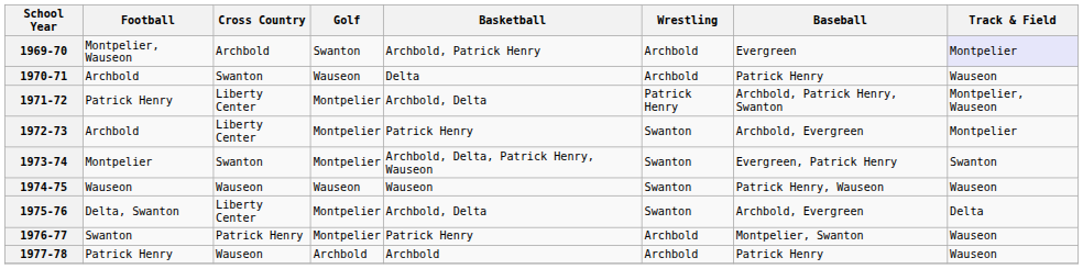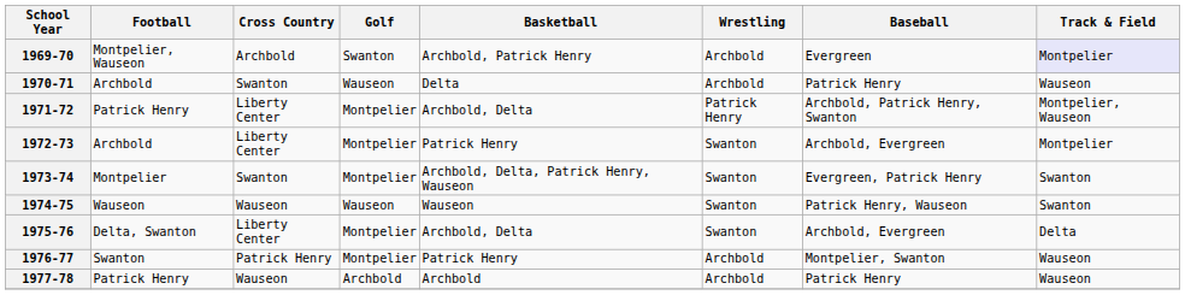 <table class="wikitable">
 <tr>
 <th>School Year</th>
 <th>Football</th>
 <th>Cross Country</th>
 <th>Golf</th>
 <th>Basketball</th>
 <th>Wrestling</th>
 <th>Baseball</th>
 <th>Track & Field</th>
 </tr>
 <tr align="left">
 <th>1969-70</th>
 <td>Montpelier, Wauseon</td>
 <td>Archbold</td>
 <td>Swanton</td>
 <td>Archbold, Patrick Henry</td>
 <td>Archbold</td>
 <td>Evergreen</td>
 <td style="background: lavender;">Montpelier</td>
 </tr>
 <tr align="left">
 <th>1970-71</th>
 <td>Archbold</td>
 <td>Swanton</td>
 <td>Wauseon</td>
 <td>Delta</td>
 <td>Archbold</td>
 <td>Patrick Henry</td>
 <td>Wauseon</td>
 </tr>
 <tr align="left">
 <th>1971-72</th>
 <td>Patrick Henry</td>
 <td>Liberty Center</td>
 <td>Montpelier</td>
 <td>Archbold, Delta</td>
 <td>Patrick Henry</td>
 <td>Archbold, Patrick Henry, Swanton</td>
 <td>Montpelier, Wauseon</td>
 </tr>
 <tr align="left">
 <th>1972-73</th>
 <td>Archbold</td>
 <td>Liberty Center</td>
 <td>Montpelier</td>
 <td>Patrick Henry</td>
 <td>Swanton</td>
 <td>Archbold, Evergreen</td>
 <td>Montpelier</td>
 </tr>
 <tr align="left">
 <th>1973-74</th>
 <td>Montpelier</td>
 <td>Swanton</td>
 <td>Montpelier</td>
 <td>Archbold, Delta, Patrick Henry, Wauseon</td>
 <td>Swanton</td>
 <td>Evergreen, Patrick Henry</td>
 <td>Swanton</td>
 </tr>
 <tr align="left">
 <th>1974-75</th>
 <td>Wauseon</td>
 <td>Wauseon</td>
 <td>Wauseon</td>
 <td>Wauseon</td>
 <td>Swanton</td>
 <td>Patrick Henry, Wauseon</td>
-<td>Wauseon</td>
+<td>Swanton</td>
 </tr>
 <tr align="left">
 <th>1975-76</th>
 <td>Delta, Swanton</td>
 <td>Liberty Center</td>
 <td>Montpelier</td>
 <td>Archbold, Delta</td>
 <td>Swanton</td>
 <td>Archbold, Evergreen</td>
 <td>Delta</td>
 </tr>
 <tr align="left">
 <th>1976-77</th>
 <td>Swanton</td>
 <td>Patrick Henry</td>
 <td>Montpelier</td>
 <td>Patrick Henry</td>
 <td>Archbold</td>
 <td>Montpelier, Swanton</td>
 <td>Wauseon</td>
 </tr>
 <tr align="left">
 <th>1977-78</th>
 <td>Patrick Henry</td>
 <td>Wauseon</td>
 <td>Archbold</td>
 <td>Archbold</td>
 <td>Archbold</td>
 <td>Patrick Henry</td>
 <td>Wauseon</td>
 </tr>
 <tr>
 </tr>
 </table>
